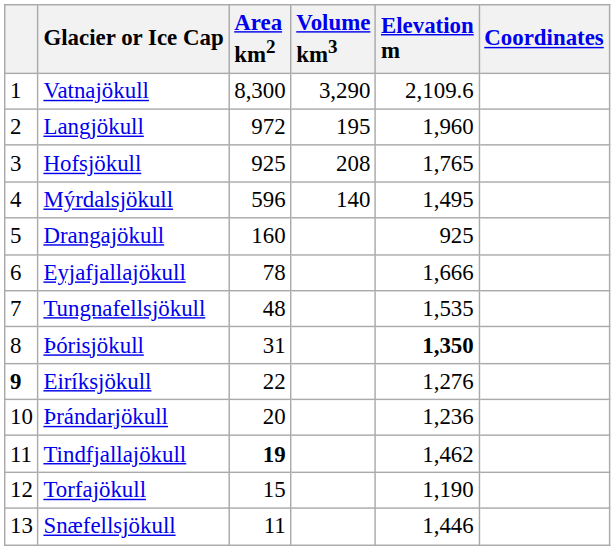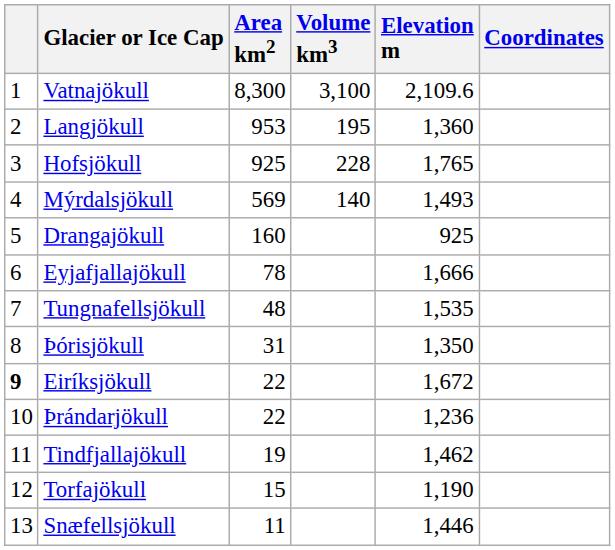 <table class="wikitable sortable">
 <tr style="background:#e8e8e8;">
 <th style="text-align:left;"></th>
 <th style="text-align:left;">Glacier or Ice Cap</th>
 <th style="text-align:left;"><a href='#'>Area</a><br>km<sup>2</sup></th>
 <th style="text-align:left;"><a href='#'>Volume</a><br>km<sup>3</sup></th>
 <th style="text-align:left;"><a href='#'>Elevation</a><br>m</th>
 <th style="text-align:left;"><a href='#'>Coordinates</a></th>
 </tr>
 <tr style="background:#fff;">
 <td>1</td>
 <td><a href='#'>Vatnajökull</a></td>
 <td align="right">8,300</td>
-<td align="right">3,290</td>
+<td align="right">3,100</td>
 <td style="text-align:right;">2,109.6</td>
 <td></td>
 </tr>
 <tr style="background:#fff;">
 <td>2</td>
 <td><a href='#'>Langjökull</a></td>
-<td align="right">972</td>
+<td align="right">953</td>
 <td align="right">195</td>
-<td align="right">1,960</td>
+<td align="right">1,360</td>
 <td></td>
 </tr>
 <tr style="background:#fff;">
 <td>3</td>
 <td><a href='#'>Hofsjökull</a></td>
 <td align="right">925</td>
-<td align="right">208</td>
+<td align="right">228</td>
 <td align="right">1,765</td>
 <td></td>
 </tr>
 <tr style="background:#fff;">
 <td>4</td>
 <td><a href='#'>Mýrdalsjökull</a></td>
-<td align="right">596</td>
+<td align="right">569</td>
 <td align="right">140</td>
-<td style="text-align:right;">1,495</td>
+<td style="text-align:right;">1,493</td>
 <td></td>
 </tr>
 <tr style="background:#fff;">
 <td>5</td>
 <td><a href='#'>Drangajökull</a></td>
 <td align="right">160</td>
 <td> </td>
 <td align="right">925</td>
 <td></td>
 </tr>
 <tr style="background:#fff;">
 <td>6</td>
 <td><a href='#'>Eyjafjallajökull</a></td>
 <td align="right">78</td>
 <td> </td>
 <td align="right">1,666</td>
 <td></td>
 </tr>
 <tr style="background:#fff;">
 <td>7</td>
 <td><a href='#'>Tungnafellsjökull</a></td>
 <td align="right">48</td>
 <td> </td>
 <td align="right">1,535</td>
 <td></td>
 </tr>
 <tr style="background:#fff;">
 <td>8</td>
 <td><a href='#'>Þórisjökull</a></td>
 <td align="right">31</td>
 <td> </td>
-<td align="right"><strong>1,350</strong></td>
+<td align="right">1,350</td>
 <td></td>
 </tr>
 <tr style="background:#fff;">
 <td><strong>9</strong></td>
 <td><a href='#'>Eiríksjökull</a></td>
 <td align="right">22</td>
 <td> </td>
-<td align="right">1,276</td>
+<td align="right">1,672</td>
 <td></td>
 </tr>
 <tr style="background:#fff;">
 <td>10</td>
 <td><a href='#'>Þrándarjökull</a></td>
-<td align="right">20</td>
+<td align="right">22</td>
 <td> </td>
 <td style="text-align:right;">1,236</td>
 <td></td>
 </tr>
 <tr style="background:#fff;">
 <td>11</td>
 <td><a href='#'>Tindfjallajökull</a></td>
-<td align="right"><strong>19</strong></td>
+<td align="right">19</td>
 <td> </td>
 <td align="right">1,462</td>
 <td></td>
 </tr>
 <tr style="background:#fff;">
 <td>12</td>
 <td><a href='#'>Torfajökull</a></td>
 <td align="right">15</td>
 <td> </td>
 <td style="text-align:right;">1,190</td>
 <td></td>
 </tr>
 <tr style="background:#fff;">
 <td>13</td>
 <td><a href='#'>Snæfellsjökull</a></td>
 <td align="right">11</td>
 <td> </td>
 <td style="text-align:right;">1,446</td>
 <td></td>
 </tr>
 </table>
